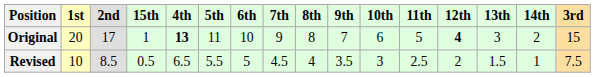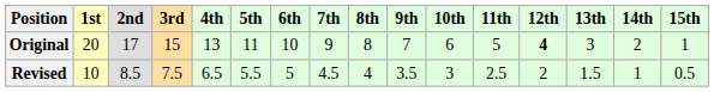 <table class="wikitable" style="font-size:85%; text-align:center">
 <tr>
 <th>Position</th>
 <td style="background:#FFFFBF;"> <strong>1st</strong> </td>
 <td style="background:#DFDFDF;"> <strong>2nd</strong> </td>
-<td style="background:#DFFFDF;"> <strong>15th</strong> </td>
+<td style="background:#FFDF9F;"> <strong>3rd</strong> </td>
 <td style="background:#DFFFDF;"> <strong>4th</strong> </td>
 <td style="background:#DFFFDF;"> <strong>5th</strong> </td>
 <td style="background:#DFFFDF;"> <strong>6th</strong> </td>
 <td style="background:#DFFFDF;"> <strong>7th</strong> </td>
 <td style="background:#DFFFDF;"> <strong>8th</strong> </td>
 <td style="background:#DFFFDF;"> <strong>9th</strong> </td>
 <td style="background:#DFFFDF;"> <strong>10th</strong> </td>
 <td style="background:#DFFFDF;"> <strong>11th</strong> </td>
 <td style="background:#DFFFDF;"> <strong>12th</strong> </td>
 <td style="background:#DFFFDF;"> <strong>13th</strong> </td>
 <td style="background:#DFFFDF;"> <strong>14th</strong> </td>
-<td style="background:#FFDF9F;"> <strong>3rd</strong> </td>
+<td style="background:#DFFFDF;"> <strong>15th</strong> </td>
 </tr>
 <tr>
 <th>Original</th>
 <td style="background:#FFFFBF;">20</td>
 <td style="background:#DFDFDF;">17</td>
-<td style="background:#DFFFDF;">1</td>
-<td style="background:#DFFFDF;"><strong>13</strong></td>
+<td style="background:#FFDF9F;">15</td>
+<td style="background:#DFFFDF;">13</td>
 <td style="background:#DFFFDF;">11</td>
 <td style="background:#DFFFDF;">10</td>
 <td style="background:#DFFFDF;">9</td>
 <td style="background:#DFFFDF;">8</td>
 <td style="background:#DFFFDF;">7</td>
 <td style="background:#DFFFDF;">6</td>
 <td style="background:#DFFFDF;">5</td>
 <td style="background:#DFFFDF;"><strong>4</strong></td>
 <td style="background:#DFFFDF;">3</td>
 <td style="background:#DFFFDF;">2</td>
-<td style="background:#FFDF9F;">15</td>
+<td style="background:#DFFFDF;">1</td>
 </tr>
 <tr>
 <th>Revised</th>
 <td style="background:#FFFFBF;">10</td>
 <td style="background:#DFDFDF;">8.5</td>
-<td style="background:#DFFFDF;">0.5</td>
+<td style="background:#FFDF9F;">7.5</td>
 <td style="background:#DFFFDF;">6.5</td>
 <td style="background:#DFFFDF;">5.5</td>
 <td style="background:#DFFFDF;">5</td>
 <td style="background:#DFFFDF;">4.5</td>
 <td style="background:#DFFFDF;">4</td>
 <td style="background:#DFFFDF;">3.5</td>
 <td style="background:#DFFFDF;">3</td>
 <td style="background:#DFFFDF;">2.5</td>
 <td style="background:#DFFFDF;">2</td>
 <td style="background:#DFFFDF;">1.5</td>
 <td style="background:#DFFFDF;">1</td>
-<td style="background:#FFDF9F;">7.5</td>
+<td style="background:#DFFFDF;">0.5</td>
 </tr>
 </table>
